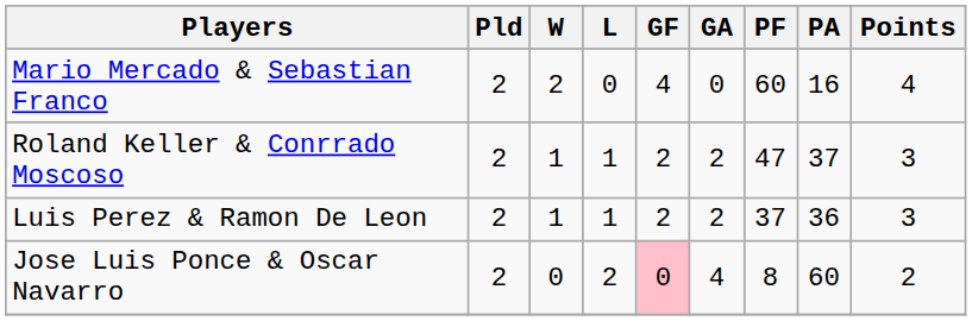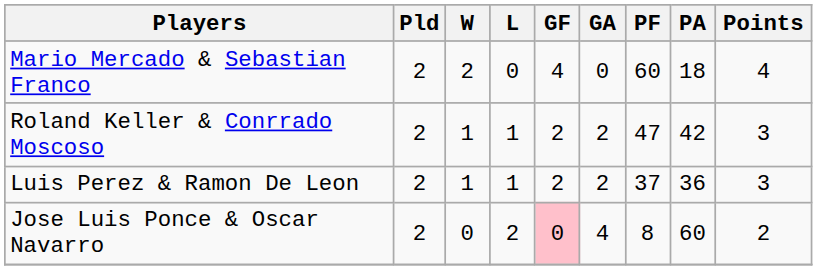 <table class=wikitable style="text-align:center">
 <tr>
 <th width=220>Players</th>
 <th width=20>Pld</th>
 <th width=20>W</th>
 <th width=20>L</th>
 <th width=20>GF</th>
 <th width=20>GA</th>
 <th width=20>PF</th>
 <th width=20>PA</th>
 <th width=50>Points</th>
 </tr>
 <tr>
 <td align=left> <a href='#'>Mario Mercado</a> & <a href='#'>Sebastian Franco</a></td>
 <td>2</td>
 <td>2</td>
 <td>0</td>
 <td>4</td>
 <td>0</td>
 <td>60</td>
-<td>16</td>
+<td>18</td>
 <td>4</td>
 </tr>
 <tr>
 <td align=left> Roland Keller & <a href='#'>Conrrado Moscoso</a></td>
 <td>2</td>
 <td>1</td>
 <td>1</td>
 <td>2</td>
 <td>2</td>
 <td>47</td>
-<td>37</td>
+<td>42</td>
 <td>3</td>
 </tr>
 <tr>
 <td align=left> Luis Perez & Ramon De Leon</td>
 <td>2</td>
 <td>1</td>
 <td>1</td>
 <td>2</td>
 <td>2</td>
 <td>37</td>
 <td>36</td>
 <td>3</td>
 </tr>
 <tr>
 <td align=left> Jose Luis Ponce & Oscar Navarro</td>
 <td>2</td>
 <td>0</td>
 <td>2</td>
 <td style="background: pink;">0</td>
 <td>4</td>
 <td>8</td>
 <td>60</td>
 <td>2</td>
 </tr>
 <tr>
 </tr>
 </table>
